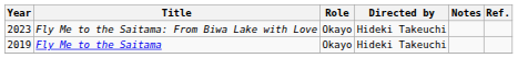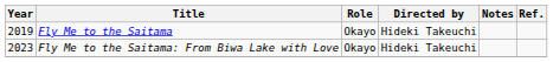 <table class="wikitable">
 <tr>
 <th>Year</th>
 <th>Title</th>
 <th>Role</th>
 <th>Directed by</th>
 <th>Notes</th>
 <th>Ref.</th>
 </tr>
 <tr>
+<td>2019</td>
+<td><em><a href='#'>Fly Me to the Saitama</a></em></td>
+<td>Okayo</td>
+<td>Hideki Takeuchi</td>
+<td></td>
+<td></td>
+</tr>
+<tr>
 <td>2023</td>
 <td><em>Fly Me to the Saitama: From Biwa Lake with Love</em></td>
 <td>Okayo</td>
 <td>Hideki Takeuchi</td>
 <td></td>
 <td></td>
 </tr>
 <tr>
-<td>2019</td>
-<td><em><a href='#'>Fly Me to the Saitama</a></em></td>
-<td>Okayo</td>
-<td>Hideki Takeuchi</td>
-<td></td>
-<td></td>
-</tr>
-<tr>
 </tr>
 </table>
